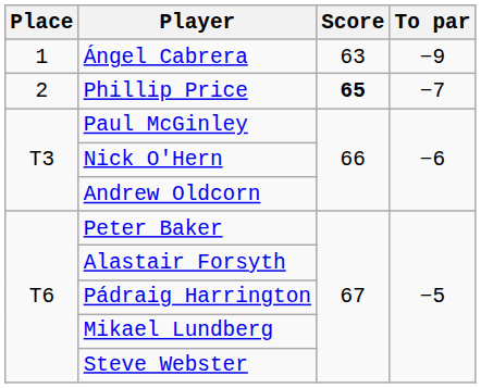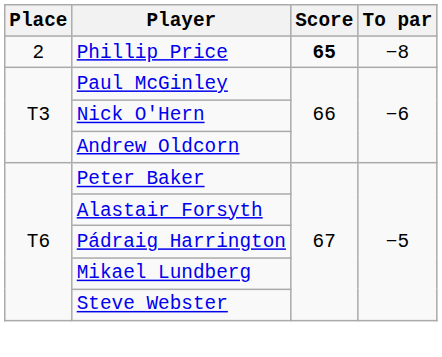 <table class="wikitable">
 <tr>
 <th>Place</th>
 <th>Player</th>
 <th>Score</th>
 <th>To par</th>
 </tr>
 <tr>
-<td align=center>1</td>
-<td> <a href='#'>Ángel Cabrera</a></td>
-<td align=center>63</td>
-<td align=center>−9</td>
-</tr>
-<tr>
 <td align=center>2</td>
 <td> <a href='#'>Phillip Price</a></td>
 <td align=center><strong>65</strong></td>
-<td align=center>−7</td>
+<td align=center>−8</td>
 </tr>
 <tr>
 <td rowspan="3" align=center>T3</td>
 <td> <a href='#'>Paul McGinley</a></td>
 <td rowspan="3" align=center>66</td>
 <td rowspan="3" align=center>−6</td>
 </tr>
 <tr>
 <td> <a href='#'>Nick O'Hern</a></td>
 </tr>
 <tr>
 <td> <a href='#'>Andrew Oldcorn</a></td>
 </tr>
 <tr>
 <td rowspan="5" align=center>T6</td>
 <td> <a href='#'>Peter Baker</a></td>
 <td rowspan="5" align=center>67</td>
 <td rowspan="5" align=center>−5</td>
 </tr>
 <tr>
 <td> <a href='#'>Alastair Forsyth</a></td>
 </tr>
 <tr>
 <td> <a href='#'>Pádraig Harrington</a></td>
 </tr>
 <tr>
 <td> <a href='#'>Mikael Lundberg</a></td>
 </tr>
 <tr>
 <td> <a href='#'>Steve Webster</a></td>
 </tr>
 </table>
